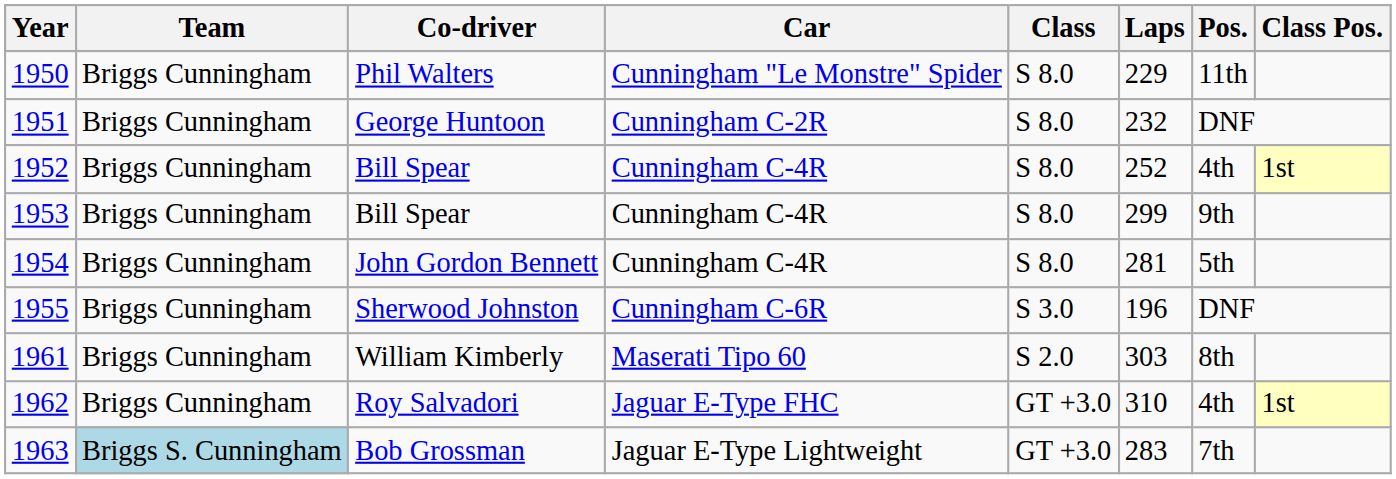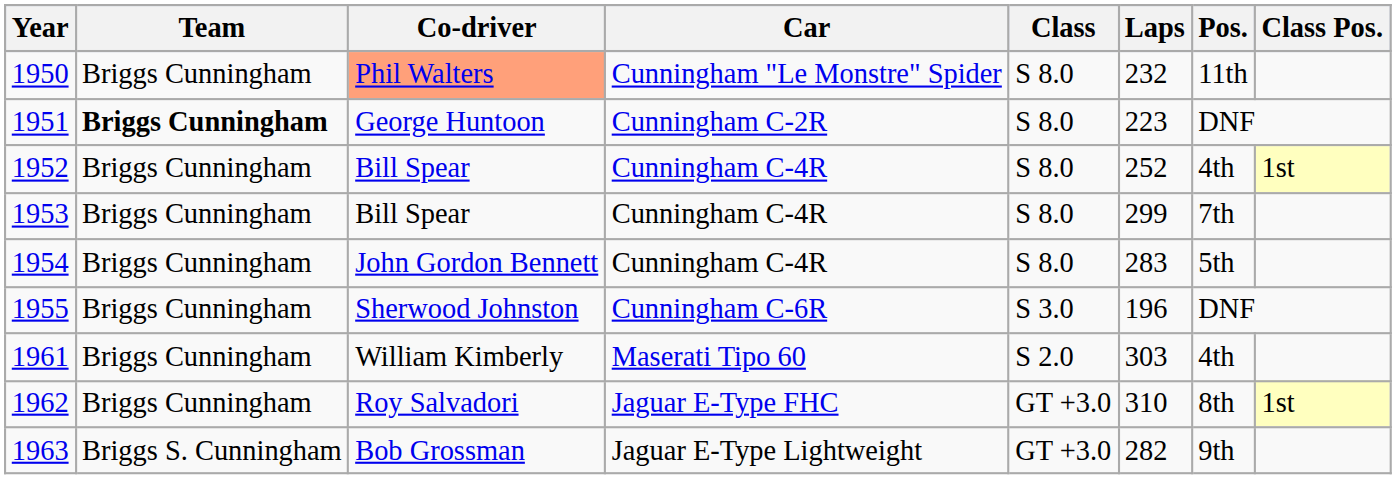 <table class="wikitable" style="font-size:85%;">
 <tr bgcolor="#ABBBDD">
 <th>Year</th>
 <th>Team</th>
 <th>Co-driver</th>
 <th>Car</th>
 <th>Class</th>
 <th>Laps</th>
 <th>Pos.</th>
 <th>Class Pos.</th>
 </tr>
 <tr>
 <td><a href='#'>1950</a></td>
 <td> Briggs Cunningham</td>
-<td> <a href='#'>Phil Walters</a></td>
+<td style="background: lightsalmon;"> <a href='#'>Phil Walters</a></td>
 <td><a href='#'>Cunningham "Le Monstre" Spider</a></td>
 <td>S 8.0</td>
-<td>229</td>
+<td>232</td>
 <td>11th</td>
 <td></td>
 </tr>
 <tr>
 <td><a href='#'>1951</a></td>
-<td> Briggs Cunningham</td>
+<td><strong> Briggs Cunningham</strong></td>
 <td> <a href='#'>George Huntoon</a></td>
 <td><a href='#'>Cunningham C-2R</a></td>
 <td>S 8.0</td>
-<td>232</td>
+<td>223</td>
 <td colspan="2">DNF</td>
 </tr>
 <tr>
 <td><a href='#'>1952</a></td>
 <td> Briggs Cunningham</td>
 <td> <a href='#'>Bill Spear</a></td>
 <td><a href='#'>Cunningham C-4R</a></td>
 <td>S 8.0</td>
 <td>252</td>
 <td>4th</td>
 <td style="background:#FFFFBF;">1st</td>
 </tr>
 <tr>
 <td><a href='#'>1953</a></td>
 <td> Briggs Cunningham</td>
 <td> Bill Spear</td>
 <td>Cunningham C-4R</td>
 <td>S 8.0</td>
 <td>299</td>
-<td>9th</td>
+<td>7th</td>
 <td></td>
 </tr>
 <tr>
 <td><a href='#'>1954</a></td>
 <td> Briggs Cunningham</td>
 <td> <a href='#'>John Gordon Bennett</a></td>
 <td>Cunningham C-4R</td>
 <td>S 8.0</td>
-<td>281</td>
+<td>283</td>
 <td>5th</td>
 <td></td>
 </tr>
 <tr>
 <td><a href='#'>1955</a></td>
 <td> Briggs Cunningham</td>
 <td> <a href='#'>Sherwood Johnston</a></td>
 <td><a href='#'>Cunningham C-6R</a></td>
 <td>S 3.0</td>
 <td>196</td>
 <td colspan="2">DNF</td>
 </tr>
 <tr>
 <td><a href='#'>1961</a></td>
 <td> Briggs Cunningham</td>
 <td> William Kimberly</td>
 <td><a href='#'>Maserati Tipo 60</a></td>
 <td>S 2.0</td>
 <td>303</td>
-<td>8th</td>
+<td>4th</td>
 <td></td>
 </tr>
 <tr>
 <td><a href='#'>1962</a></td>
 <td> Briggs Cunningham</td>
 <td> <a href='#'>Roy Salvadori</a></td>
 <td><a href='#'>Jaguar E-Type FHC</a></td>
 <td>GT +3.0</td>
 <td>310</td>
-<td>4th</td>
+<td>8th</td>
 <td style="background:#FFFFBF;">1st</td>
 </tr>
 <tr>
 <td><a href='#'>1963</a></td>
-<td style="background: lightblue;"> Briggs S. Cunningham</td>
+<td> Briggs S. Cunningham</td>
 <td> <a href='#'>Bob Grossman</a></td>
 <td>Jaguar E-Type Lightweight</td>
 <td>GT +3.0</td>
-<td>283</td>
-<td>7th</td>
+<td>282</td>
+<td>9th</td>
 <td></td>
 </tr>
 </table>
